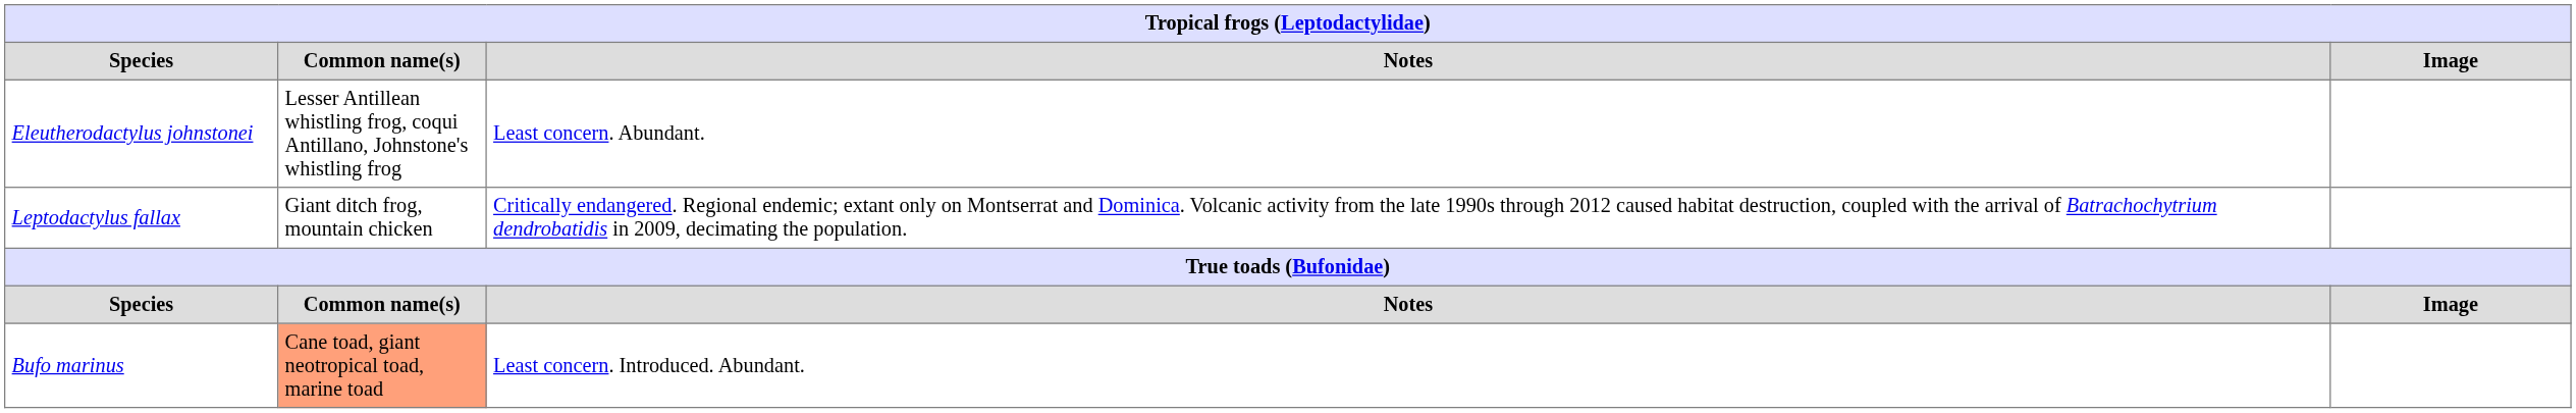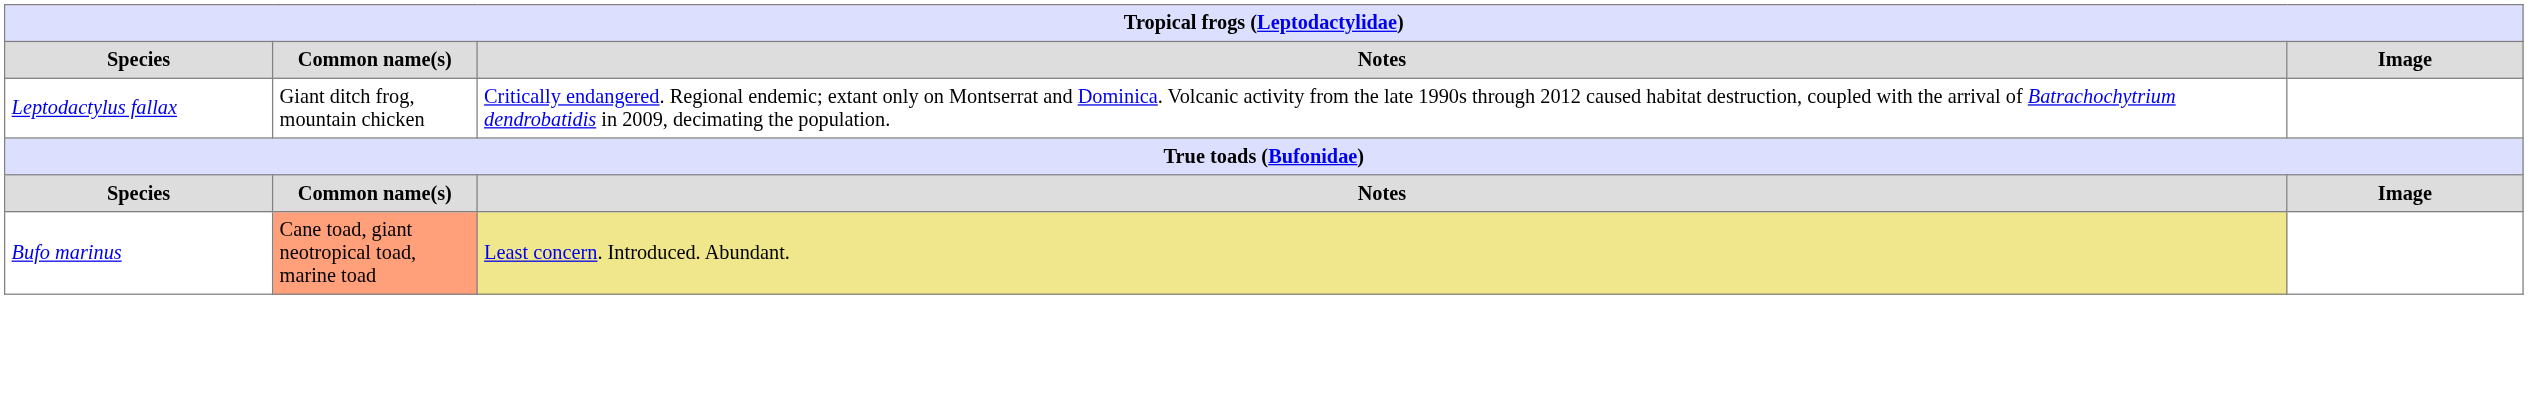 <table border=1 style="border-collapse:collapse;" cellpadding=5 width=100%>
 <tr>
 <th colspan=4 bgcolor=#DDDFFF>Tropical frogs (<a href='#'>Leptodactylidae</a>)</th>
 </tr>
 <tr bgcolor=#DDDDDD align=center>
 <th width=200px>Species</th>
 <th width=150px>Common name(s)</th>
 <th>Notes</th>
 <th width=175px>Image</th>
-</tr>
-<tr>
-<td><em><a href='#'>Eleutherodactylus johnstonei</a></em></td>
-<td>Lesser Antillean whistling frog, coqui Antillano, Johnstone's whistling frog</td>
-<td><a href='#'>Least concern</a>. Abundant.</td>
-<td></td>
 </tr>
 <tr>
 <td><em><a href='#'>Leptodactylus fallax</a></em></td>
 <td>Giant ditch frog, mountain chicken</td>
 <td><a href='#'>Critically endangered</a>. Regional endemic; extant only on Montserrat and <a href='#'>Dominica</a>. Volcanic activity from the late 1990s through 2012 caused habitat destruction, coupled with the arrival of <em><a href='#'>Batrachochytrium dendrobatidis</a></em> in 2009, decimating the population.</td>
 <td></td>
 </tr>
 <tr>
 <th colspan=4 bgcolor=#DDDFFF>True toads (<a href='#'>Bufonidae</a>)</th>
 </tr>
 <tr bgcolor=#DDDDDD align=center>
 <th width=200px>Species</th>
 <th width=150px>Common name(s)</th>
 <th>Notes</th>
 <th width=175px>Image</th>
 </tr>
 <tr>
 <td><em><a href='#'>Bufo marinus</a></em></td>
 <td style="background: lightsalmon;">Cane toad, giant neotropical toad, marine toad</td>
-<td><a href='#'>Least concern</a>. Introduced. Abundant.</td>
+<td style="background: khaki;"><a href='#'>Least concern</a>. Introduced. Abundant.</td>
 <td></td>
 </tr>
 </table>
